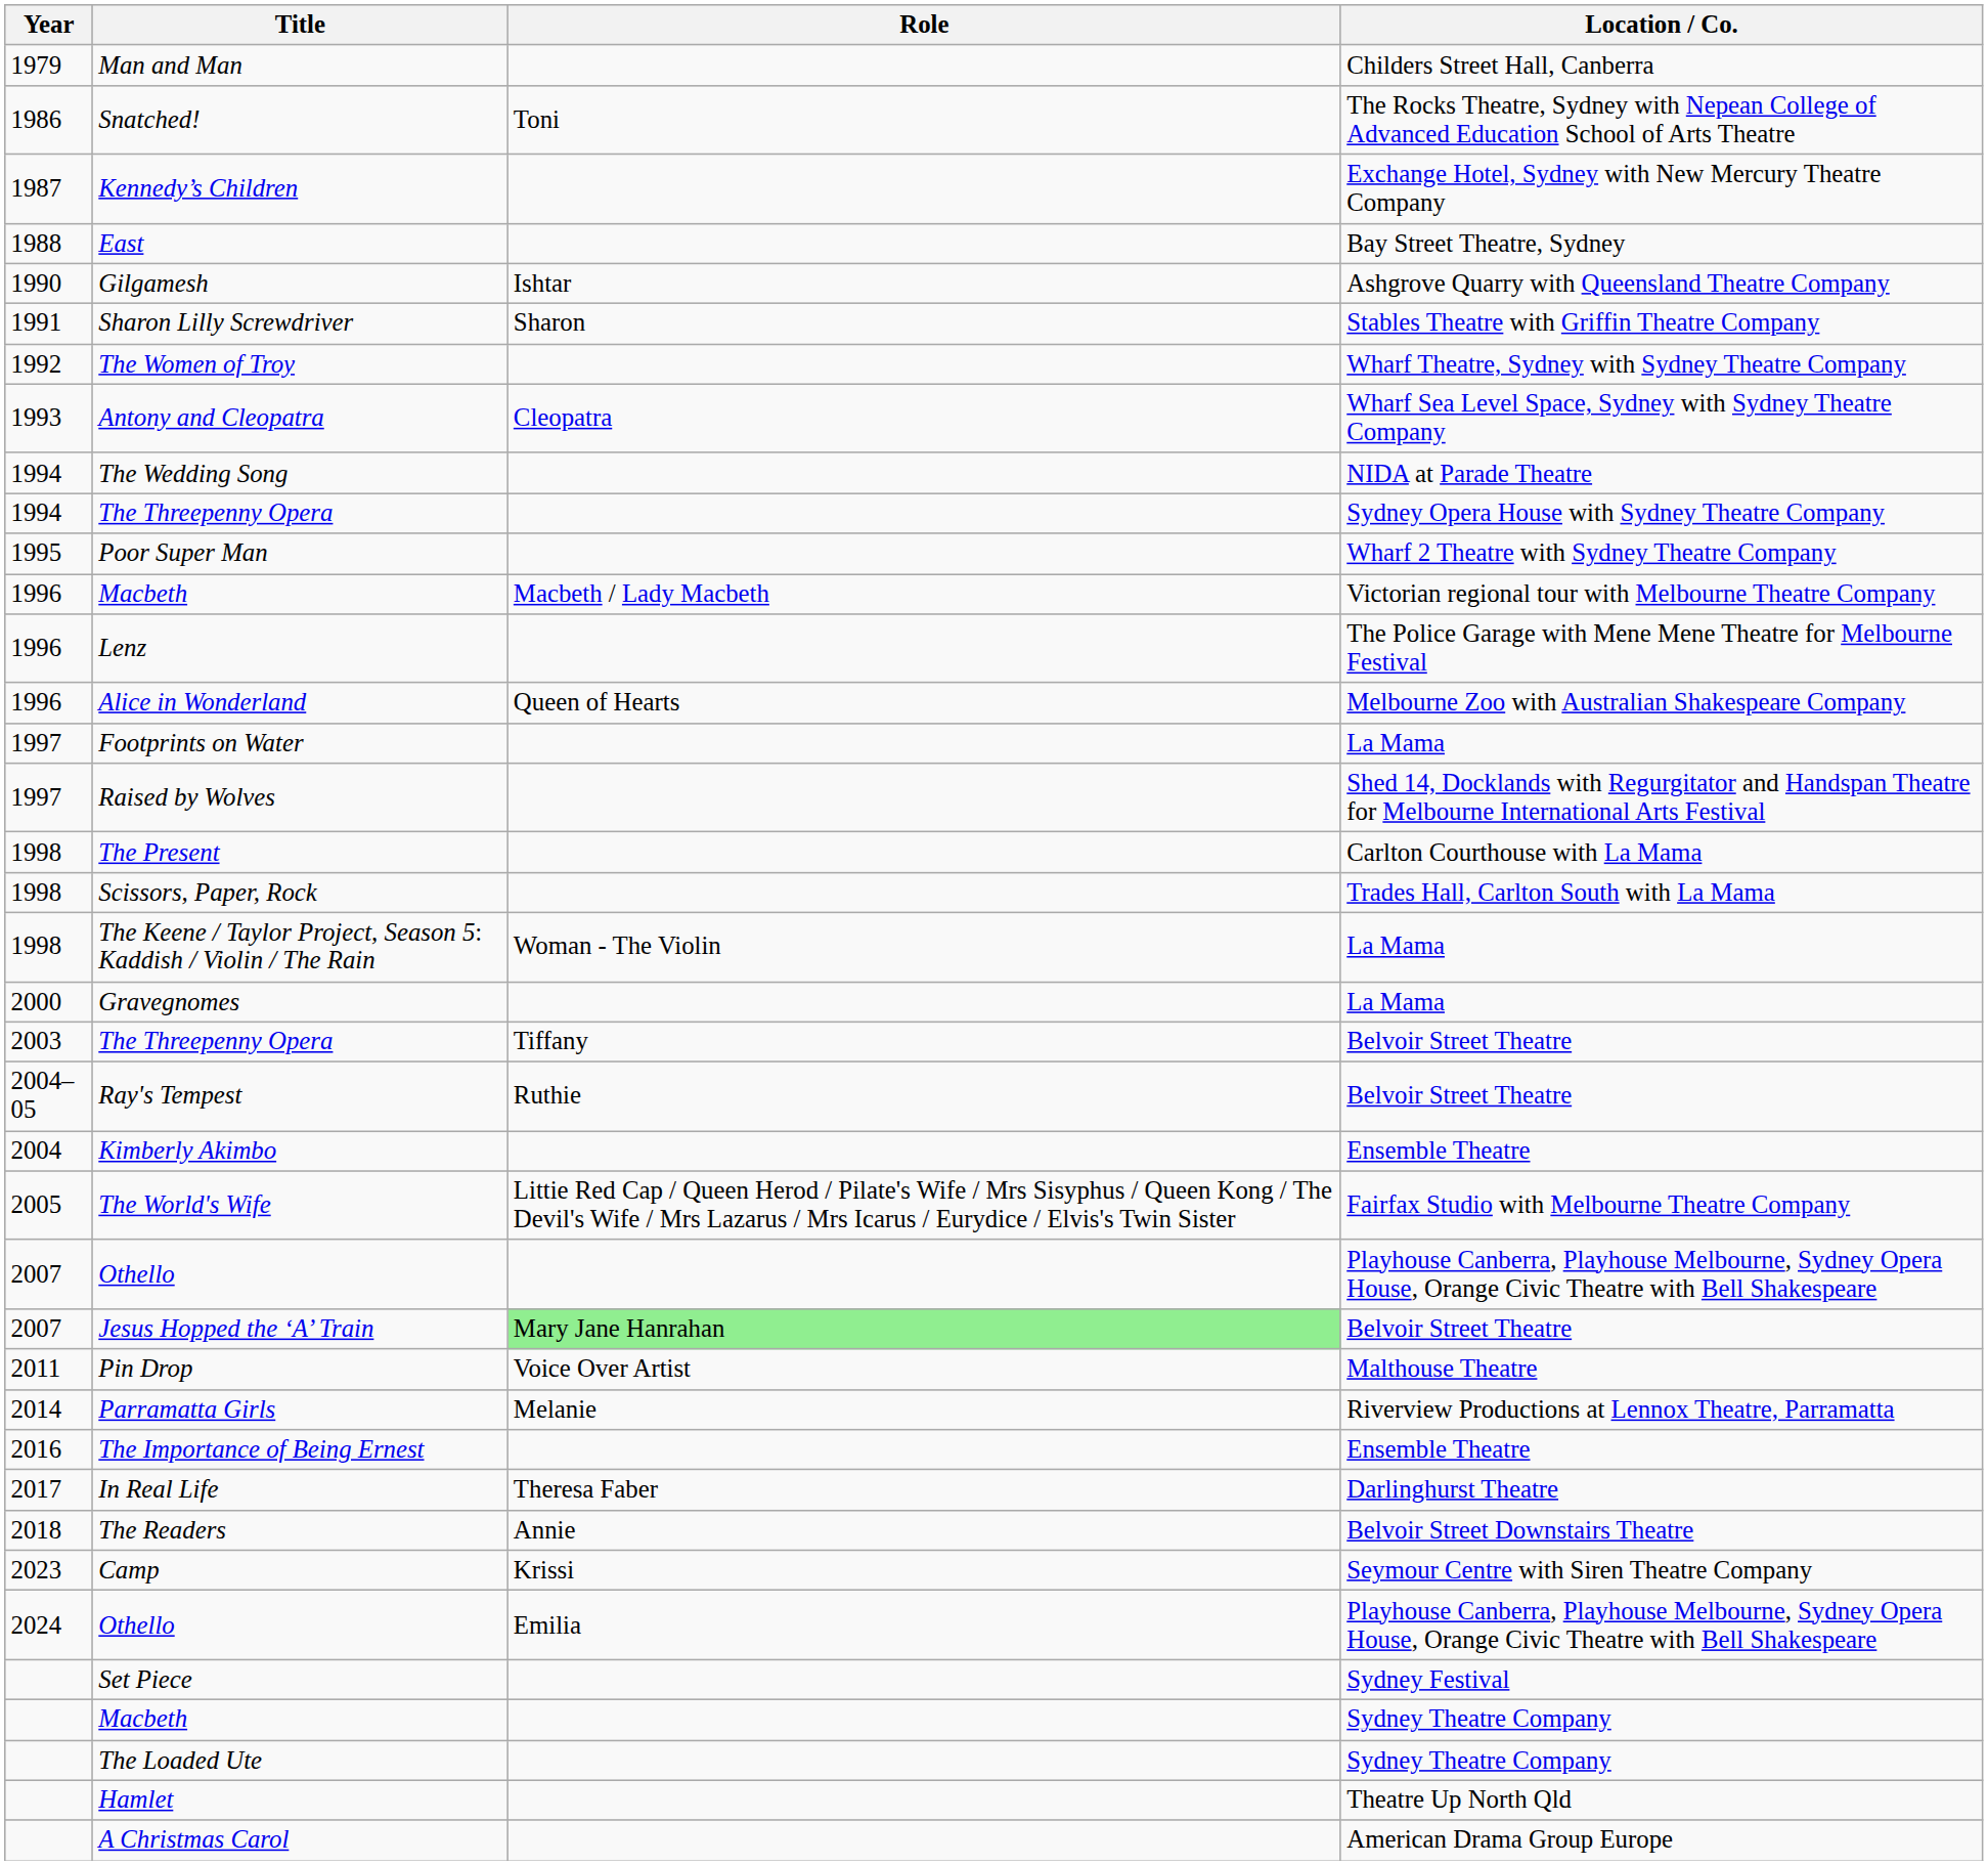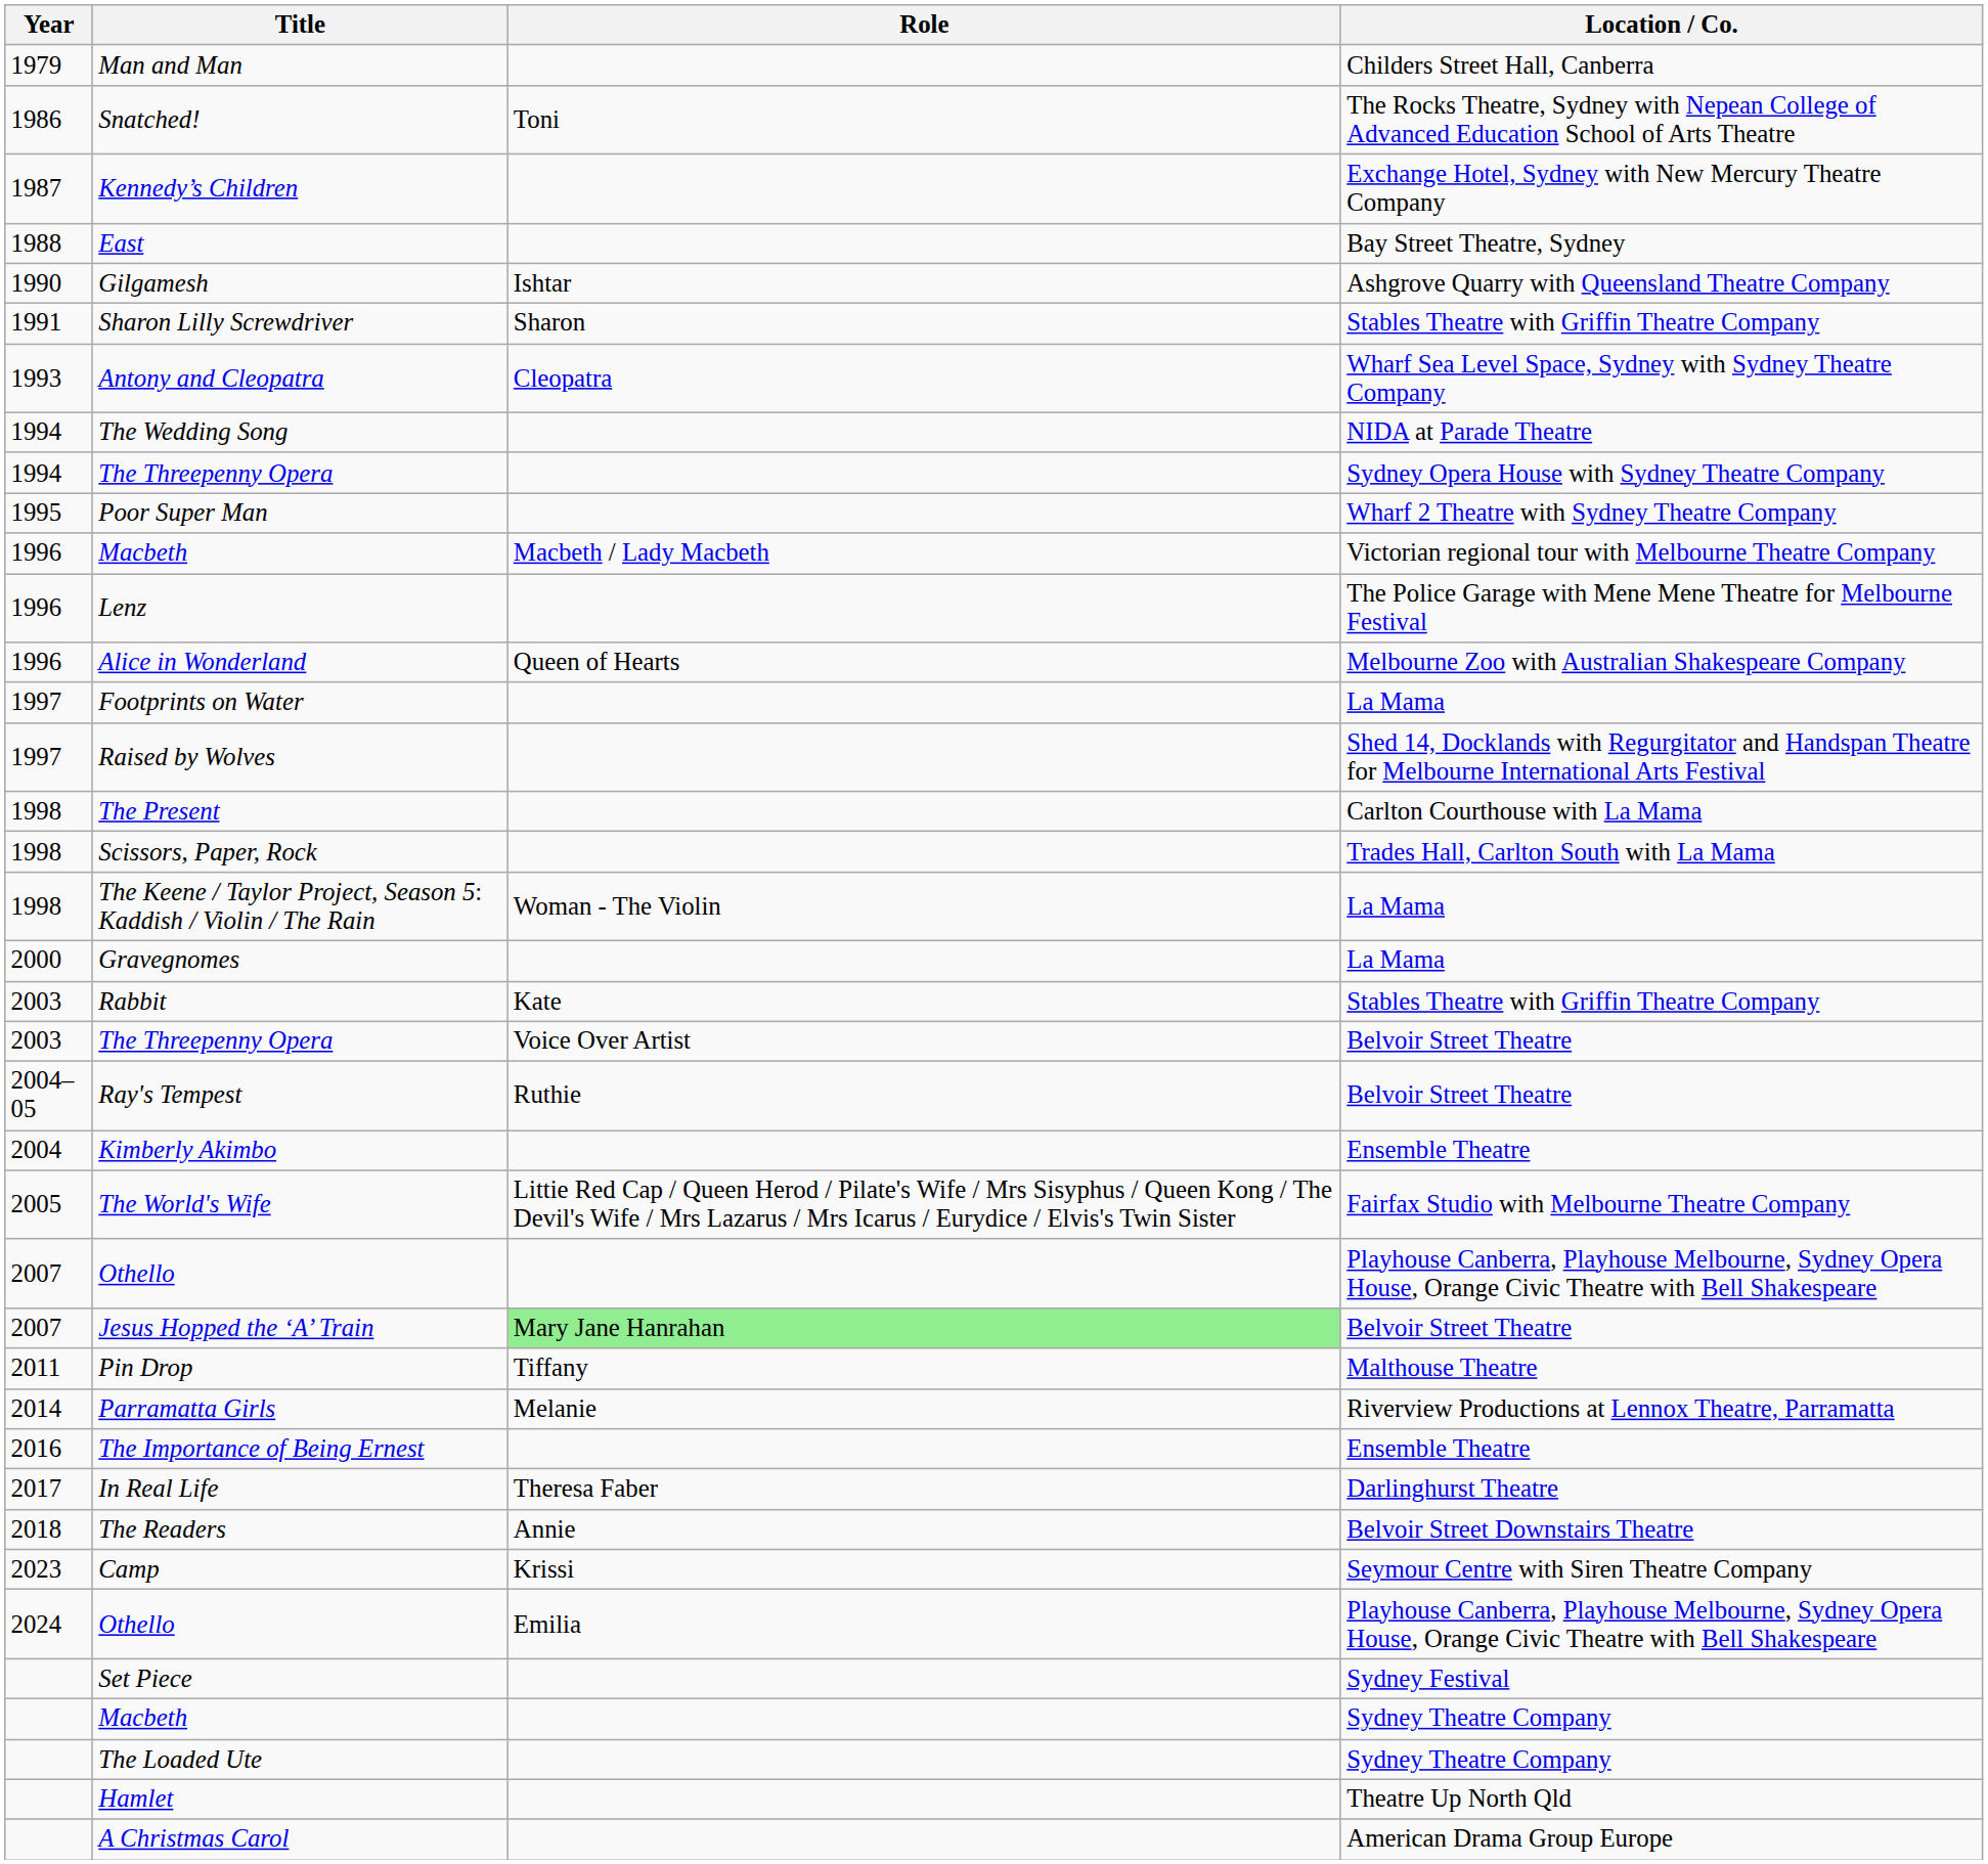 <table class="wikitable">
 <tr>
 <th>Year</th>
 <th>Title</th>
 <th>Role</th>
 <th>Location / Co.</th>
 </tr>
 <tr>
 <td>1979</td>
 <td><em>Man and Man</em></td>
 <td></td>
 <td>Childers Street Hall, Canberra</td>
 </tr>
 <tr>
 <td>1986</td>
 <td><em>Snatched!</em></td>
 <td>Toni</td>
 <td>The Rocks Theatre, Sydney with <a href='#'>Nepean College of Advanced Education</a> School of Arts Theatre</td>
 </tr>
 <tr>
 <td>1987</td>
 <td><em><a href='#'>Kennedy’s Children</a></em></td>
 <td></td>
 <td><a href='#'>Exchange Hotel, Sydney</a> with New Mercury Theatre Company</td>
 </tr>
 <tr>
 <td>1988</td>
 <td><em><a href='#'>East</a></em></td>
 <td></td>
 <td>Bay Street Theatre, Sydney</td>
 </tr>
 <tr>
 <td>1990</td>
 <td><em>Gilgamesh</em></td>
 <td>Ishtar</td>
 <td>Ashgrove Quarry with <a href='#'>Queensland Theatre Company</a></td>
 </tr>
 <tr>
 <td>1991</td>
 <td><em>Sharon Lilly Screwdriver</em></td>
 <td>Sharon</td>
 <td><a href='#'>Stables Theatre</a> with <a href='#'>Griffin Theatre Company</a></td>
-</tr>
-<tr>
-<td>1992</td>
-<td><em><a href='#'>The Women of Troy</a></em></td>
-<td></td>
-<td><a href='#'>Wharf Theatre, Sydney</a> with <a href='#'>Sydney Theatre Company</a></td>
 </tr>
 <tr>
 <td>1993</td>
 <td><em><a href='#'>Antony and Cleopatra</a></em></td>
 <td><a href='#'>Cleopatra</a></td>
 <td><a href='#'>Wharf Sea Level Space, Sydney</a> with <a href='#'>Sydney Theatre Company</a></td>
 </tr>
 <tr>
 <td>1994</td>
 <td><em>The Wedding Song</em></td>
 <td></td>
 <td><a href='#'>NIDA</a> at <a href='#'>Parade Theatre</a></td>
 </tr>
 <tr>
 <td>1994</td>
 <td><em><a href='#'>The Threepenny Opera</a></em></td>
 <td></td>
 <td><a href='#'>Sydney Opera House</a> with <a href='#'>Sydney Theatre Company</a></td>
 </tr>
 <tr>
 <td>1995</td>
 <td><em>Poor Super Man</em></td>
 <td></td>
 <td><a href='#'>Wharf 2 Theatre</a> with <a href='#'>Sydney Theatre Company</a></td>
 </tr>
 <tr>
 <td>1996</td>
 <td><em><a href='#'>Macbeth</a></em></td>
 <td><a href='#'>Macbeth</a> / <a href='#'>Lady Macbeth</a></td>
 <td>Victorian regional tour with <a href='#'>Melbourne Theatre Company</a></td>
 </tr>
 <tr>
 <td>1996</td>
 <td><em>Lenz</em></td>
 <td></td>
 <td>The Police Garage with Mene Mene Theatre for <a href='#'>Melbourne Festival</a></td>
 </tr>
 <tr>
 <td>1996</td>
 <td><em><a href='#'>Alice in Wonderland</a></em></td>
 <td>Queen of Hearts</td>
 <td><a href='#'>Melbourne Zoo</a> with <a href='#'>Australian Shakespeare Company</a></td>
 </tr>
 <tr>
 <td>1997</td>
 <td><em>Footprints on Water</em></td>
 <td></td>
 <td><a href='#'>La Mama</a></td>
 </tr>
 <tr>
 <td>1997</td>
 <td><em>Raised by Wolves</em></td>
 <td></td>
 <td><a href='#'>Shed 14, Docklands</a> with <a href='#'>Regurgitator</a> and <a href='#'>Handspan Theatre</a> for <a href='#'>Melbourne International Arts Festival</a></td>
 </tr>
 <tr>
 <td>1998</td>
 <td><em><a href='#'>The Present</a></em></td>
 <td></td>
 <td>Carlton Courthouse with <a href='#'>La Mama</a></td>
 </tr>
 <tr>
 <td>1998</td>
 <td><em>Scissors, Paper, Rock</em></td>
 <td></td>
 <td><a href='#'>Trades Hall, Carlton South</a> with <a href='#'>La Mama</a></td>
 </tr>
 <tr>
 <td>1998</td>
 <td><em>The Keene / Taylor Project, Season 5</em>: <em>Kaddish / Violin / The Rain</em></td>
 <td>Woman - The Violin</td>
 <td><a href='#'>La Mama</a></td>
 </tr>
 <tr>
 <td>2000</td>
 <td><em>Gravegnomes</em></td>
 <td></td>
 <td><a href='#'>La Mama</a></td>
 </tr>
 <tr>
 <td>2003</td>
+<td><em>Rabbit</em></td>
+<td>Kate</td>
+<td><a href='#'>Stables Theatre</a> with <a href='#'>Griffin Theatre Company</a></td>
+</tr>
+<tr>
+<td>2003</td>
 <td><em><a href='#'>The Threepenny Opera</a></em></td>
-<td>Tiffany</td>
+<td>Voice Over Artist</td>
 <td><a href='#'>Belvoir Street Theatre</a></td>
 </tr>
 <tr>
 <td>2004–05</td>
 <td><em>Ray's Tempest</em></td>
 <td>Ruthie</td>
 <td><a href='#'>Belvoir Street Theatre</a></td>
 </tr>
 <tr>
 <td>2004</td>
 <td><em><a href='#'>Kimberly Akimbo</a></em></td>
 <td></td>
 <td><a href='#'>Ensemble Theatre</a></td>
 </tr>
 <tr>
 <td>2005</td>
 <td><em><a href='#'>The World's Wife</a></em></td>
 <td>Littie Red Cap / Queen Herod / Pilate's Wife / Mrs Sisyphus / Queen Kong / The Devil's Wife / Mrs Lazarus / Mrs Icarus / Eurydice / Elvis's Twin Sister</td>
 <td><a href='#'>Fairfax Studio</a> with <a href='#'>Melbourne Theatre Company</a></td>
 </tr>
 <tr>
 <td>2007</td>
 <td><em><a href='#'>Othello</a></em></td>
 <td></td>
 <td><a href='#'>Playhouse Canberra</a>, <a href='#'>Playhouse Melbourne</a>, <a href='#'>Sydney Opera House</a>, Orange Civic Theatre with <a href='#'>Bell Shakespeare</a></td>
 </tr>
 <tr>
 <td>2007</td>
 <td><em><a href='#'>Jesus Hopped the ‘A’ Train</a></em></td>
 <td style="background: lightgreen;">Mary Jane Hanrahan</td>
 <td><a href='#'>Belvoir Street Theatre</a></td>
 </tr>
 <tr>
 <td>2011</td>
 <td><em>Pin Drop</em></td>
-<td>Voice Over Artist</td>
+<td>Tiffany</td>
 <td><a href='#'>Malthouse Theatre</a></td>
 </tr>
 <tr>
 <td>2014</td>
 <td><em><a href='#'>Parramatta Girls</a></em></td>
 <td>Melanie</td>
 <td>Riverview Productions at <a href='#'>Lennox Theatre, Parramatta</a></td>
 </tr>
 <tr>
 <td>2016</td>
 <td><em><a href='#'>The Importance of Being Ernest</a></em></td>
 <td></td>
 <td><a href='#'>Ensemble Theatre</a></td>
 </tr>
 <tr>
 <td>2017</td>
 <td><em>In Real Life</em></td>
 <td>Theresa Faber</td>
 <td><a href='#'>Darlinghurst Theatre</a></td>
 </tr>
 <tr>
 <td>2018</td>
 <td><em>The Readers</em></td>
 <td>Annie</td>
 <td><a href='#'>Belvoir Street Downstairs Theatre</a></td>
 </tr>
 <tr>
 <td>2023</td>
 <td><em>Camp</em></td>
 <td>Krissi</td>
 <td><a href='#'>Seymour Centre</a> with Siren Theatre Company</td>
 </tr>
 <tr>
 <td>2024</td>
 <td><em><a href='#'>Othello</a></em></td>
 <td>Emilia</td>
 <td><a href='#'>Playhouse Canberra</a>, <a href='#'>Playhouse Melbourne</a>, <a href='#'>Sydney Opera House</a>, Orange Civic Theatre with <a href='#'>Bell Shakespeare</a></td>
 </tr>
 <tr>
 <td></td>
 <td><em>Set Piece</em></td>
 <td></td>
 <td><a href='#'>Sydney Festival</a></td>
 </tr>
 <tr>
 <td></td>
 <td><em><a href='#'>Macbeth</a></em></td>
 <td></td>
 <td><a href='#'>Sydney Theatre Company</a></td>
 </tr>
 <tr>
 <td></td>
 <td><em>The Loaded Ute</em></td>
 <td></td>
 <td><a href='#'>Sydney Theatre Company</a></td>
 </tr>
 <tr>
 <td></td>
 <td><em><a href='#'>Hamlet</a></em></td>
 <td></td>
 <td>Theatre Up North Qld</td>
 </tr>
 <tr>
 <td></td>
 <td><em><a href='#'>A Christmas Carol</a></em></td>
 <td></td>
 <td>American Drama Group Europe</td>
 </tr>
 </table>
